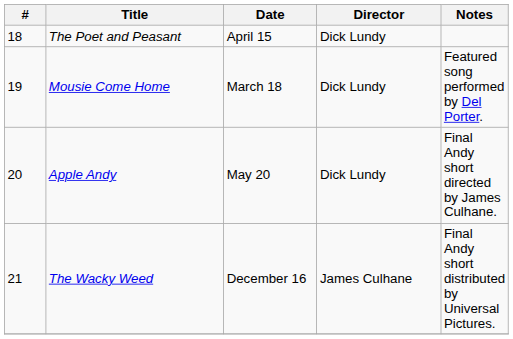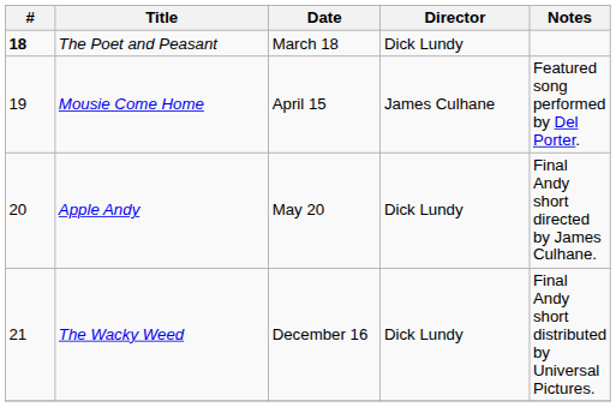 <table class="wikitable">
 <tr>
 <th style="width:3em">#</th>
 <th style="width:15em">Title</th>
 <th style="width:7em">Date</th>
 <th style="width:10em">Director</th>
 <th>Notes</th>
 </tr>
 <tr>
-<td>18</td>
+<td><strong>18</strong></td>
 <td><em>The Poet and Peasant</em></td>
-<td>April 15</td>
+<td>March 18</td>
 <td>Dick Lundy</td>
 <td></td>
 </tr>
 <tr>
 <td>19</td>
 <td><em><a href='#'>Mousie Come Home</a></em></td>
-<td>March 18</td>
-<td>Dick Lundy</td>
+<td>April 15</td>
+<td>James Culhane</td>
 <td>Featured song performed by <a href='#'>Del Porter</a>.</td>
 </tr>
 <tr>
 <td>20</td>
 <td><em><a href='#'>Apple Andy</a></em></td>
 <td>May 20</td>
 <td>Dick Lundy</td>
 <td>Final Andy short directed by James Culhane.</td>
 </tr>
 <tr>
 <td>21</td>
 <td><em><a href='#'>The Wacky Weed</a></em></td>
 <td>December 16</td>
-<td>James Culhane</td>
+<td>Dick Lundy</td>
 <td>Final Andy short distributed by Universal Pictures.</td>
 </tr>
 <tr>
 </tr>
 </table>
